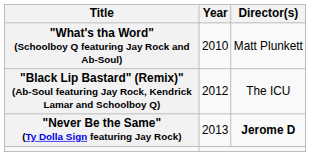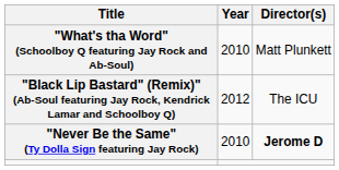 <table class="wikitable plainrowheaders" style="text-align:center;">
 <tr>
 <th scope="col" style="width:16em;">Title</th>
 <th scope="col">Year</th>
 <th scope="col">Director(s)</th>
 </tr>
 <tr>
 <th scope="row">"What's tha Word"<br><small>(Schoolboy Q featuring Jay Rock and Ab-Soul)</small></th>
 <td>2010</td>
 <td>Matt Plunkett</td>
 </tr>
 <tr>
 <th scope="row">"Black Lip Bastard" (Remix)"<br><small>(Ab-Soul featuring Jay Rock, Kendrick Lamar and Schoolboy Q)</small></th>
 <td>2012</td>
 <td>The ICU</td>
 </tr>
 <tr>
 <th scope="row">"Never Be the Same"<br><small>(<a href='#'>Ty Dolla Sign</a> featuring Jay Rock)</small></th>
-<td>2013</td>
+<td>2010</td>
 <td><strong>Jerome D</strong></td>
 </tr>
 <tr>
 <td></td>
 </tr>
 </table>
